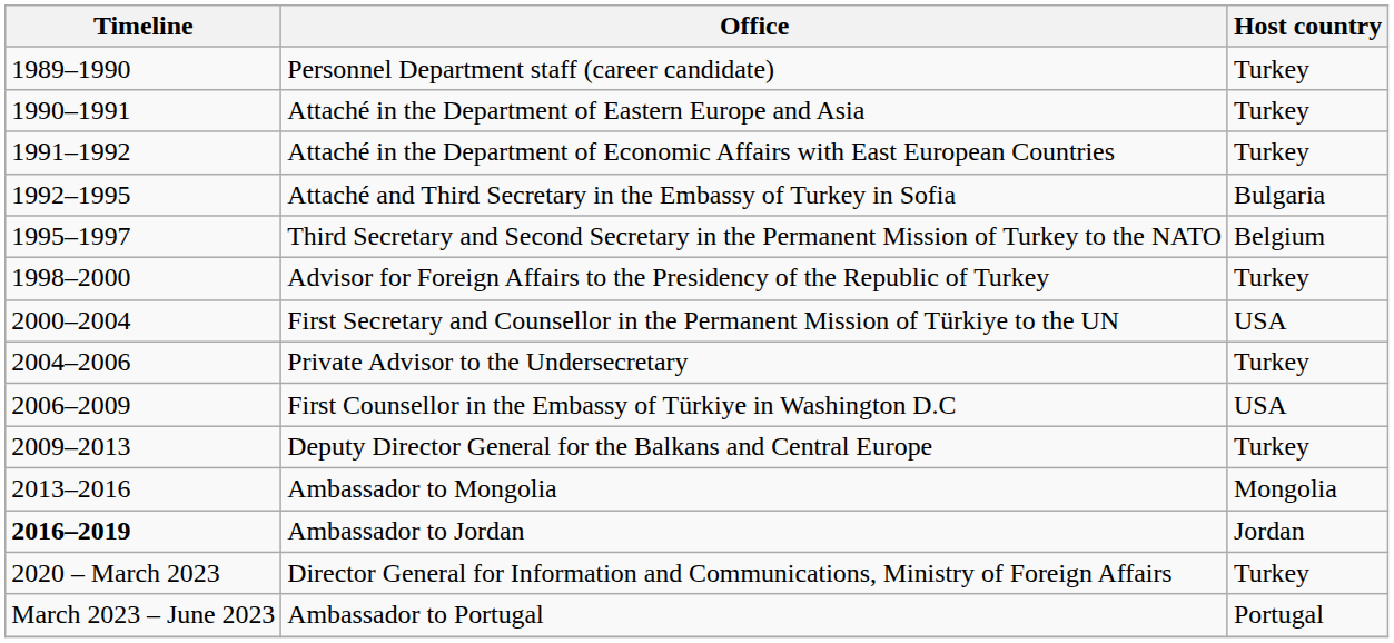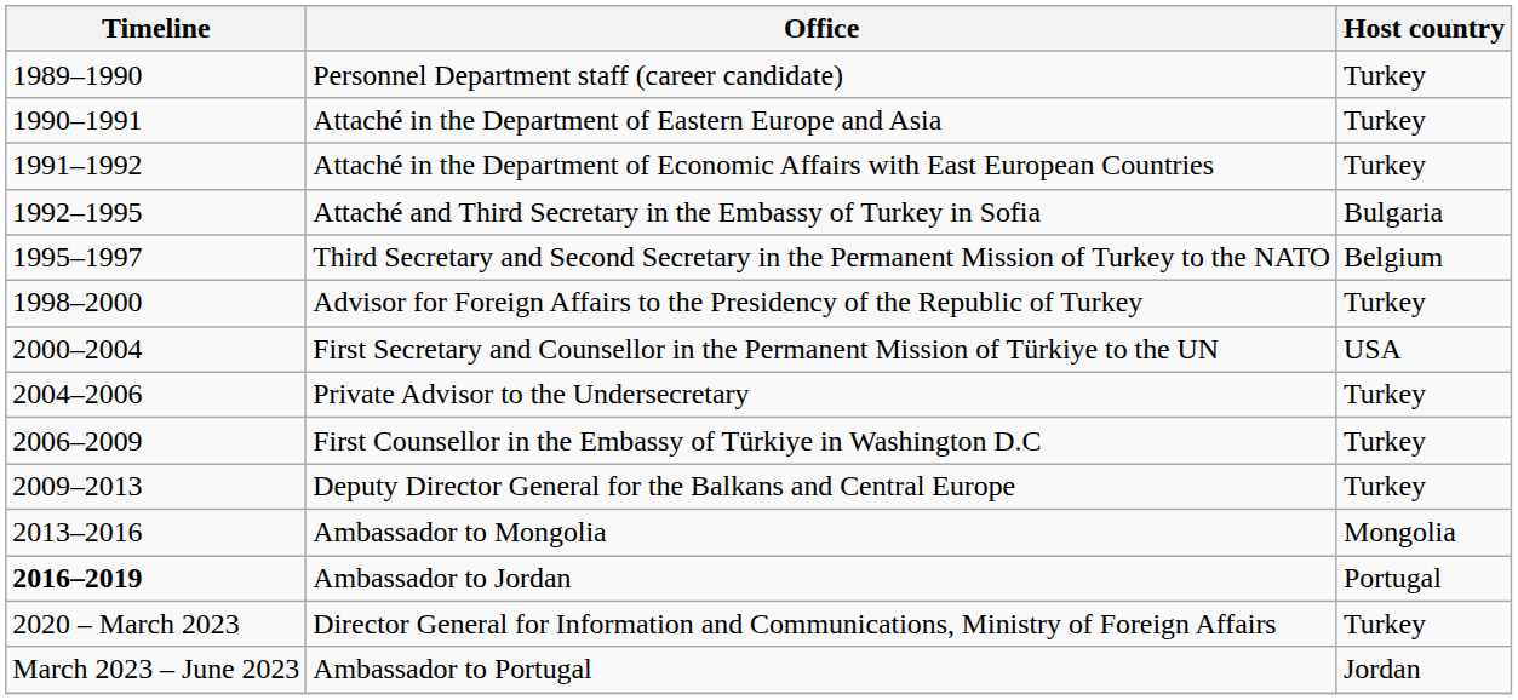 <table class="wikitable sortable">
 <tr>
 <th>Timeline</th>
 <th>Office</th>
 <th>Host country</th>
 </tr>
 <tr>
 <td>1989–1990</td>
 <td>Personnel Department staff (career candidate)</td>
 <td>Turkey</td>
 </tr>
 <tr>
 <td>1990–1991</td>
 <td>Attaché in the Department of Eastern Europe and Asia</td>
 <td>Turkey</td>
 </tr>
 <tr>
 <td>1991–1992</td>
 <td>Attaché in the Department of Economic Affairs with East European Countries</td>
 <td>Turkey</td>
 </tr>
 <tr>
 <td>1992–1995</td>
 <td>Attaché and Third Secretary in the Embassy of Turkey in Sofia</td>
 <td>Bulgaria</td>
 </tr>
 <tr>
 <td>1995–1997</td>
 <td>Third Secretary and Second Secretary in the Permanent Mission of Turkey to the NATO</td>
 <td>Belgium</td>
 </tr>
 <tr>
 <td>1998–2000</td>
 <td>Advisor for Foreign Affairs to the Presidency of the Republic of Turkey</td>
 <td>Turkey</td>
 </tr>
 <tr>
 <td>2000–2004</td>
 <td>First Secretary and Counsellor in the Permanent Mission of Türkiye to the UN</td>
 <td>USA</td>
 </tr>
 <tr>
 <td>2004–2006</td>
 <td>Private Advisor to the Undersecretary</td>
 <td>Turkey</td>
 </tr>
 <tr>
 <td>2006–2009</td>
 <td>First Counsellor in the Embassy of Türkiye in Washington D.C</td>
-<td>USA</td>
+<td>Turkey</td>
 </tr>
 <tr>
 <td>2009–2013</td>
 <td>Deputy Director General for the Balkans and Central Europe</td>
 <td>Turkey</td>
 </tr>
 <tr>
 <td>2013–2016</td>
 <td>Ambassador to Mongolia</td>
 <td>Mongolia</td>
 </tr>
 <tr>
 <td><strong>2016–2019</strong></td>
 <td>Ambassador to Jordan</td>
-<td>Jordan</td>
+<td>Portugal</td>
 </tr>
 <tr>
 <td>2020 – March 2023</td>
 <td>Director General for Information and Communications, Ministry of Foreign Affairs</td>
 <td>Turkey</td>
 </tr>
 <tr>
 <td>March 2023 – June 2023</td>
 <td>Ambassador to Portugal</td>
-<td>Portugal</td>
+<td>Jordan</td>
 </tr>
 <tr>
 </tr>
 </table>
